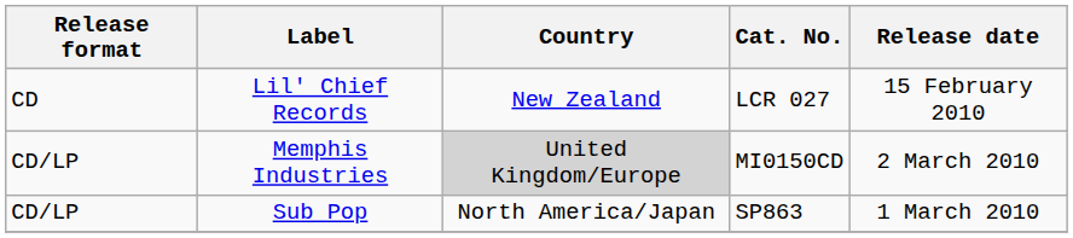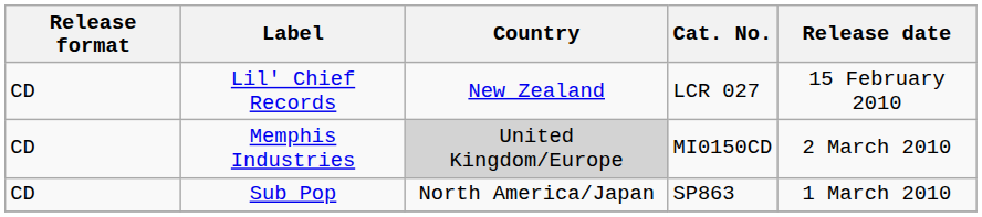 <table class="wikitable">
 <tr>
 <th align="left">Release format</th>
 <th align="center">Label</th>
 <th align="center">Country</th>
 <th align="center">Cat. No.</th>
 <th align="center">Release date</th>
 </tr>
 <tr>
 <td align="left">CD</td>
 <td align="center"><a href='#'>Lil' Chief Records</a></td>
 <td align="center"><a href='#'>New Zealand</a></td>
 <td align="left">LCR 027</td>
 <td align="center">15 February 2010</td>
 </tr>
 <tr>
-<td align="left">CD/LP</td>
+<td align="left">CD</td>
 <td align="center"><a href='#'>Memphis Industries</a></td>
 <td align="center" style="background: lightgrey;">United Kingdom/Europe</td>
 <td align="left">MI0150CD</td>
 <td align="center">2 March 2010</td>
 </tr>
 <tr>
-<td align="left">CD/LP</td>
+<td align="left">CD</td>
 <td align="center"><a href='#'>Sub Pop</a></td>
 <td align="center">North America/Japan</td>
 <td align="left">SP863</td>
 <td align="center">1 March 2010</td>
 </tr>
 <tr>
 </tr>
 </table>
